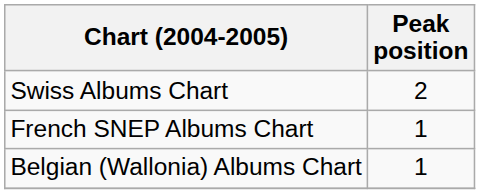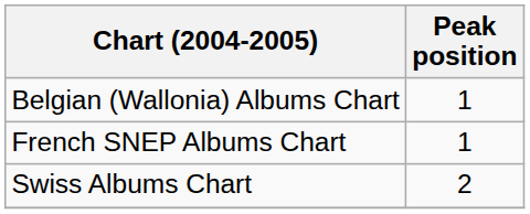 <table class="wikitable sortable">
 <tr>
 <th>Chart (2004-2005)</th>
 <th>Peak<br>position</th>
 </tr>
 <tr>
-<td>Swiss Albums Chart</td>
-<td align="center">2</td>
+<td>Belgian (Wallonia) Albums Chart</td>
+<td align="center">1</td>
 </tr>
 <tr>
 <td>French SNEP Albums Chart</td>
 <td align="center">1</td>
 </tr>
 <tr>
-<td>Belgian (Wallonia) Albums Chart</td>
-<td align="center">1</td>
+<td>Swiss Albums Chart</td>
+<td align="center">2</td>
 </tr>
 <tr>
 </tr>
 </table>
